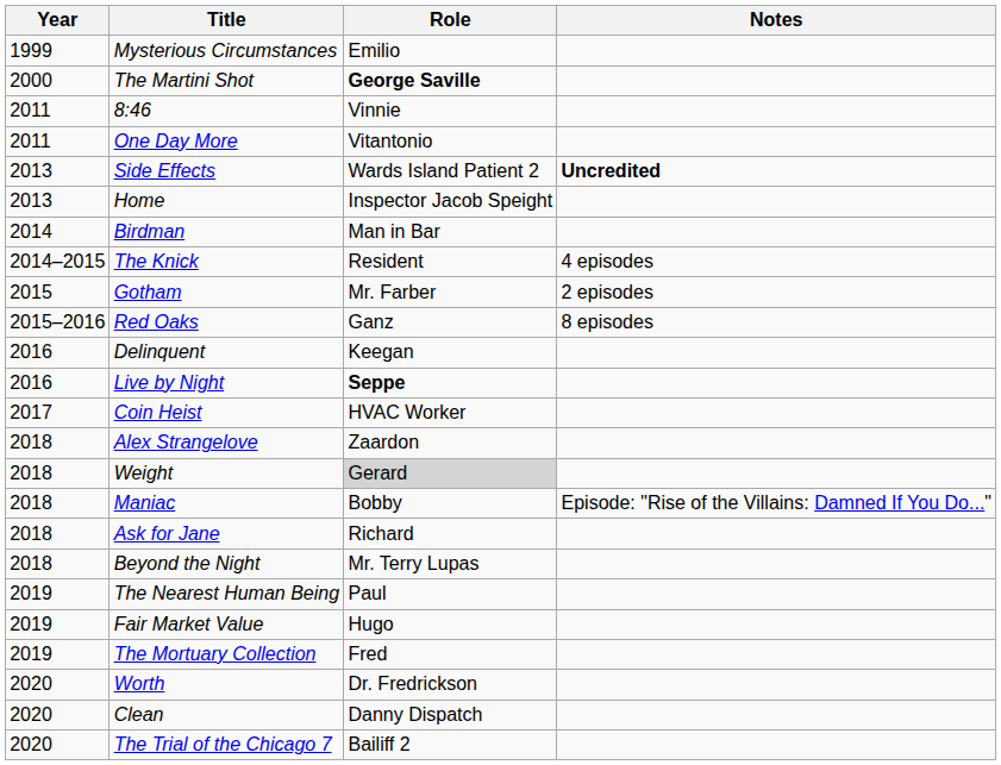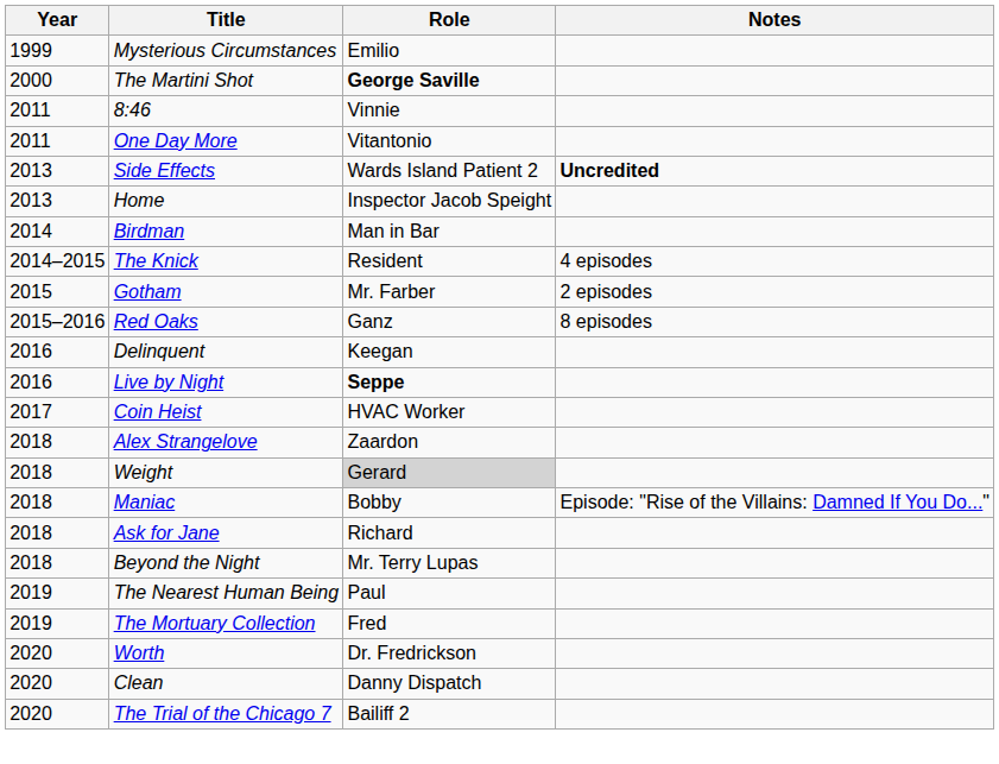 <table class="wikitable sortable">
 <tr>
 <th>Year</th>
 <th>Title</th>
 <th>Role</th>
 <th>Notes</th>
 </tr>
 <tr>
 <td>1999</td>
 <td><em>Mysterious Circumstances</em></td>
 <td>Emilio</td>
 <td></td>
 </tr>
 <tr>
 <td>2000</td>
 <td><em>The Martini Shot</em></td>
 <td><strong>George Saville</strong></td>
 <td></td>
 </tr>
 <tr>
 <td>2011</td>
 <td><em>8:46</em></td>
 <td>Vinnie</td>
 <td></td>
 </tr>
 <tr>
 <td>2011</td>
 <td><em><a href='#'>One Day More</a></em></td>
 <td>Vitantonio</td>
 <td></td>
 </tr>
 <tr>
 <td>2013</td>
 <td><em><a href='#'>Side Effects</a></em></td>
 <td>Wards Island Patient 2</td>
 <td><strong>Uncredited</strong></td>
 </tr>
 <tr>
 <td>2013</td>
 <td><em>Home</em></td>
 <td>Inspector Jacob Speight</td>
 <td></td>
 </tr>
 <tr>
 <td>2014</td>
 <td><em><a href='#'>Birdman</a></em></td>
 <td>Man in Bar</td>
 <td></td>
 </tr>
 <tr>
 <td>2014–2015</td>
 <td><em><a href='#'>The Knick</a></em></td>
 <td>Resident</td>
 <td>4 episodes</td>
 </tr>
 <tr>
 <td>2015</td>
 <td><em><a href='#'>Gotham</a></em></td>
 <td>Mr. Farber</td>
 <td>2 episodes</td>
 </tr>
 <tr>
 <td>2015–2016</td>
 <td><em><a href='#'>Red Oaks</a></em></td>
 <td>Ganz</td>
 <td>8 episodes</td>
 </tr>
 <tr>
 <td>2016</td>
 <td><em>Delinquent</em></td>
 <td>Keegan</td>
 <td></td>
 </tr>
 <tr>
 <td>2016</td>
 <td><em><a href='#'>Live by Night</a></em></td>
 <td><strong>Seppe</strong></td>
 <td></td>
 </tr>
 <tr>
 <td>2017</td>
 <td><em><a href='#'>Coin Heist</a></em></td>
 <td>HVAC Worker</td>
 <td></td>
 </tr>
 <tr>
 <td>2018</td>
 <td><em><a href='#'>Alex Strangelove</a></em></td>
 <td>Zaardon</td>
 <td></td>
 </tr>
 <tr>
 <td>2018</td>
 <td><em>Weight</em></td>
 <td style="background: lightgrey;">Gerard</td>
 <td></td>
 </tr>
 <tr>
 <td>2018</td>
 <td><em><a href='#'>Maniac</a></em></td>
 <td>Bobby</td>
 <td>Episode: "Rise of the Villains: <a href='#'>Damned If You Do...</a>"</td>
 </tr>
 <tr>
 <td>2018</td>
 <td><em><a href='#'>Ask for Jane</a></em></td>
 <td>Richard</td>
 <td></td>
 </tr>
 <tr>
 <td>2018</td>
 <td><em>Beyond the Night</em></td>
 <td>Mr. Terry Lupas</td>
 <td></td>
 </tr>
 <tr>
 <td>2019</td>
 <td><em>The Nearest Human Being</em></td>
 <td>Paul</td>
 <td></td>
 </tr>
 <tr>
 <td>2019</td>
-<td><em>Fair Market Value</em></td>
-<td>Hugo</td>
-<td></td>
-</tr>
-<tr>
-<td>2019</td>
 <td><em><a href='#'>The Mortuary Collection</a></em></td>
 <td>Fred</td>
 <td></td>
 </tr>
 <tr>
 <td>2020</td>
 <td><em><a href='#'>Worth</a></em></td>
 <td>Dr. Fredrickson</td>
 <td></td>
 </tr>
 <tr>
 <td>2020</td>
 <td><em>Clean</em></td>
 <td>Danny Dispatch</td>
 <td></td>
 </tr>
 <tr>
 <td>2020</td>
 <td><em><a href='#'>The Trial of the Chicago 7</a></em></td>
 <td>Bailiff 2</td>
 <td></td>
 </tr>
 </table>
